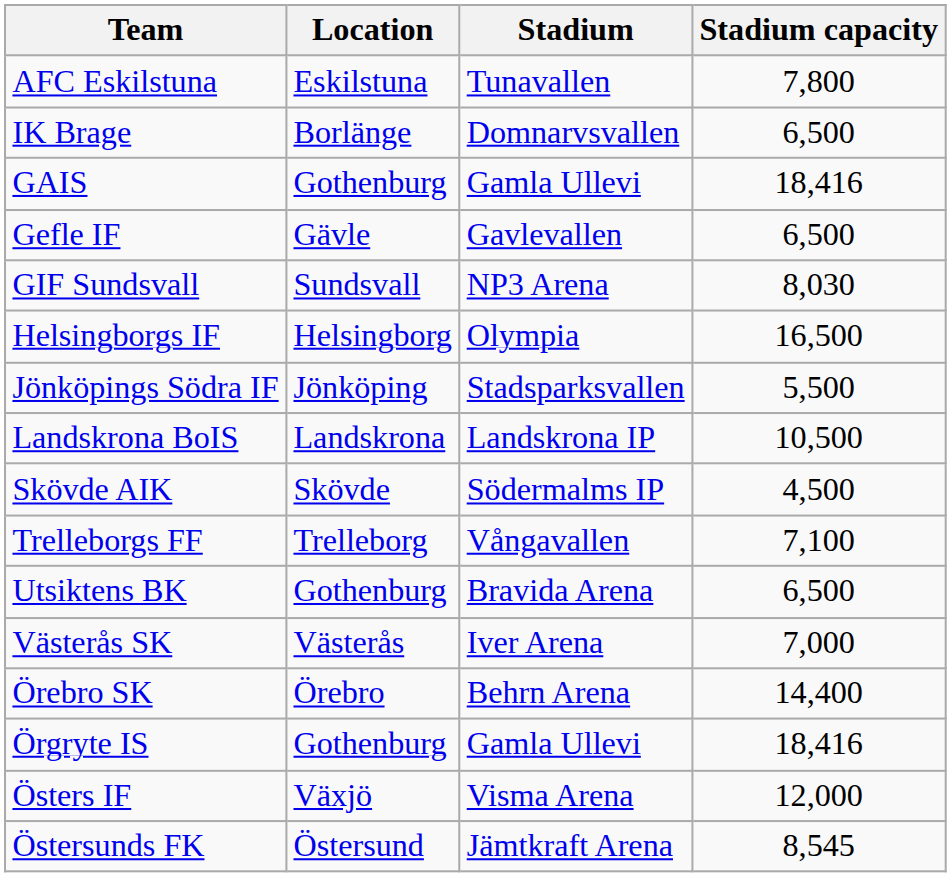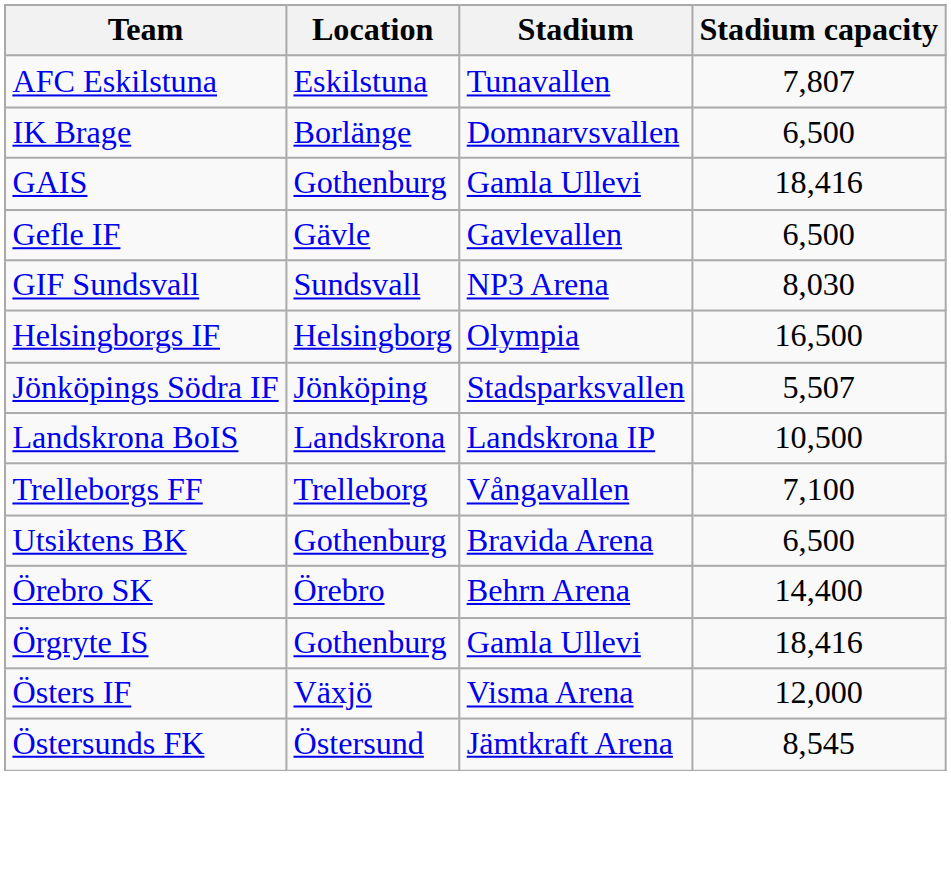 <table class="sortable wikitable" style="text-align: left;">
 <tr>
 <th>Team</th>
 <th>Location</th>
 <th>Stadium</th>
 <th>Stadium capacity</th>
 </tr>
 <tr>
 <td><a href='#'>AFC Eskilstuna</a></td>
 <td><a href='#'>Eskilstuna</a></td>
 <td><a href='#'>Tunavallen</a></td>
-<td align="center">7,800</td>
+<td align="center">7,807</td>
 </tr>
 <tr>
 <td><a href='#'>IK Brage</a></td>
 <td><a href='#'>Borlänge</a></td>
 <td><a href='#'>Domnarvsvallen</a></td>
 <td align="center">6,500</td>
 </tr>
 <tr>
 <td><a href='#'>GAIS</a></td>
 <td><a href='#'>Gothenburg</a></td>
 <td><a href='#'>Gamla Ullevi</a></td>
 <td align="center">18,416</td>
 </tr>
 <tr>
 <td><a href='#'>Gefle IF</a></td>
 <td><a href='#'>Gävle</a></td>
 <td><a href='#'>Gavlevallen</a></td>
 <td align="center">6,500</td>
 </tr>
 <tr>
 <td><a href='#'>GIF Sundsvall</a></td>
 <td><a href='#'>Sundsvall</a></td>
 <td><a href='#'>NP3 Arena</a></td>
 <td align="center">8,030</td>
 </tr>
 <tr>
 <td><a href='#'>Helsingborgs IF</a></td>
 <td><a href='#'>Helsingborg</a></td>
 <td><a href='#'>Olympia</a></td>
 <td align="center">16,500</td>
 </tr>
 <tr>
 <td><a href='#'>Jönköpings Södra IF</a></td>
 <td><a href='#'>Jönköping</a></td>
 <td><a href='#'>Stadsparksvallen</a></td>
-<td align="center">5,500</td>
+<td align="center">5,507</td>
 </tr>
 <tr>
 <td><a href='#'>Landskrona BoIS</a></td>
 <td><a href='#'>Landskrona</a></td>
 <td><a href='#'>Landskrona IP</a></td>
 <td align="center">10,500</td>
-</tr>
-<tr>
-<td><a href='#'>Skövde AIK</a></td>
-<td><a href='#'>Skövde</a></td>
-<td><a href='#'>Södermalms IP</a></td>
-<td align="center">4,500</td>
 </tr>
 <tr>
 <td><a href='#'>Trelleborgs FF</a></td>
 <td><a href='#'>Trelleborg</a></td>
 <td><a href='#'>Vångavallen</a></td>
 <td align="center">7,100</td>
 </tr>
 <tr>
 <td><a href='#'>Utsiktens BK</a></td>
 <td><a href='#'>Gothenburg</a></td>
 <td><a href='#'>Bravida Arena</a></td>
 <td align="center">6,500</td>
-</tr>
-<tr>
-<td><a href='#'>Västerås SK</a></td>
-<td><a href='#'>Västerås</a></td>
-<td><a href='#'>Iver Arena</a></td>
-<td align="center">7,000</td>
 </tr>
 <tr>
 <td><a href='#'>Örebro SK</a></td>
 <td><a href='#'>Örebro</a></td>
 <td><a href='#'>Behrn Arena</a></td>
 <td align="center">14,400</td>
 </tr>
 <tr>
 <td><a href='#'>Örgryte IS</a></td>
 <td><a href='#'>Gothenburg</a></td>
 <td><a href='#'>Gamla Ullevi</a></td>
 <td align="center">18,416</td>
 </tr>
 <tr>
 <td><a href='#'>Östers IF</a></td>
 <td><a href='#'>Växjö</a></td>
 <td><a href='#'>Visma Arena</a></td>
 <td align="center">12,000</td>
 </tr>
 <tr>
 <td><a href='#'>Östersunds FK</a></td>
 <td><a href='#'>Östersund</a></td>
 <td><a href='#'>Jämtkraft Arena</a></td>
 <td align="center">8,545</td>
 </tr>
 </table>
